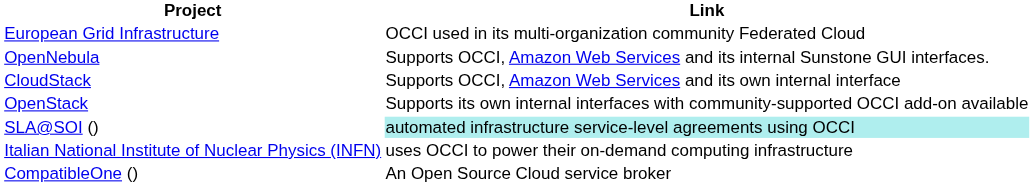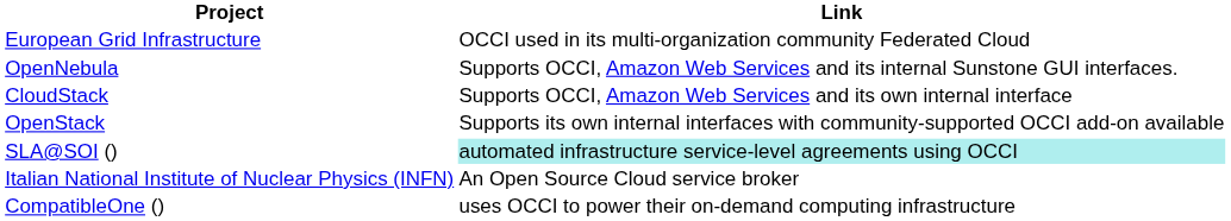 <table>
 <tr>
 <th>Project</th>
 <th>Link</th>
 </tr>
 <tr>
 <td><a href='#'>European Grid Infrastructure</a></td>
 <td>OCCI used in its multi-organization community Federated Cloud </td>
 </tr>
 <tr>
 <td><a href='#'>OpenNebula</a></td>
 <td>Supports OCCI, <a href='#'>Amazon Web Services</a> and its internal Sunstone GUI  interfaces.</td>
 </tr>
 <tr>
 <td><a href='#'>CloudStack</a></td>
 <td>Supports OCCI, <a href='#'>Amazon Web Services</a> and its own internal interface </td>
 </tr>
 <tr>
 <td><a href='#'>OpenStack</a></td>
 <td>Supports  its own internal interfaces with community-supported OCCI add-on available</td>
 </tr>
 <tr>
 <td><a href='#'>SLA@SOI</a> ()</td>
 <td style="background: paleturquoise;">automated infrastructure service-level agreements using OCCI</td>
 </tr>
 <tr>
 <td><a href='#'>Italian National Institute of Nuclear Physics (INFN)</a></td>
-<td>uses OCCI to power their on-demand computing infrastructure</td>
+<td>An Open Source Cloud service broker</td>
 </tr>
 <tr>
 <td><a href='#'>CompatibleOne</a> ()</td>
-<td>An Open Source Cloud service broker</td>
+<td>uses OCCI to power their on-demand computing infrastructure</td>
 </tr>
 <tr>
 </tr>
 </table>
